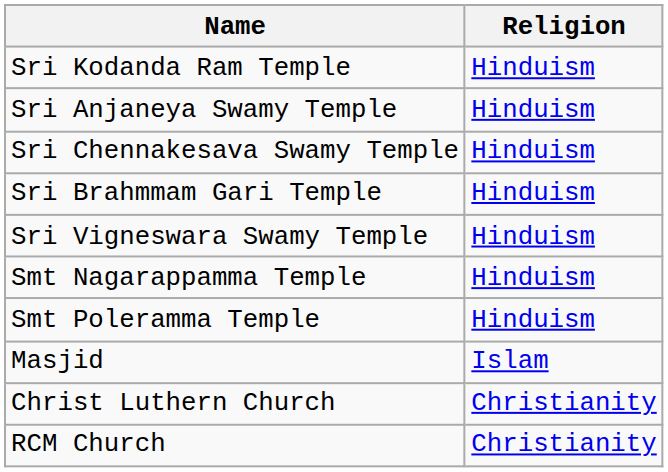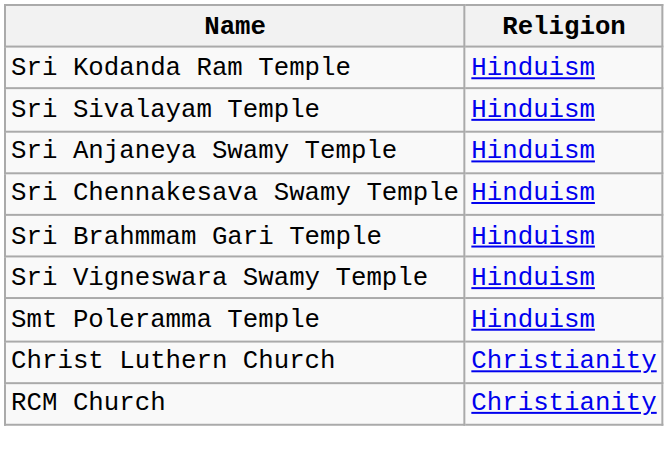 <table class="wikitable sortable">
 <tr>
 <th>Name</th>
 <th>Religion</th>
 </tr>
 <tr>
 <td>Sri Kodanda Ram Temple</td>
+<td><a href='#'>Hinduism</a></td>
+</tr>
+<tr>
+<td>Sri Sivalayam Temple</td>
 <td><a href='#'>Hinduism</a></td>
 </tr>
 <tr>
 <td>Sri Anjaneya Swamy Temple</td>
 <td><a href='#'>Hinduism</a></td>
 </tr>
 <tr>
 <td>Sri Chennakesava Swamy Temple</td>
 <td><a href='#'>Hinduism</a></td>
 </tr>
 <tr>
 <td>Sri Brahmmam Gari Temple</td>
 <td><a href='#'>Hinduism</a></td>
 </tr>
 <tr>
 <td>Sri Vigneswara Swamy Temple</td>
 <td><a href='#'>Hinduism</a></td>
 </tr>
 <tr>
-<td>Smt Nagarappamma Temple</td>
-<td><a href='#'>Hinduism</a></td>
-</tr>
-<tr>
 <td>Smt Poleramma Temple</td>
 <td><a href='#'>Hinduism</a></td>
-</tr>
-<tr>
-<td>Masjid</td>
-<td><a href='#'>Islam</a></td>
 </tr>
 <tr>
 <td>Christ Luthern Church</td>
 <td><a href='#'>Christianity</a></td>
 </tr>
 <tr>
 <td>RCM Church</td>
 <td><a href='#'>Christianity</a></td>
 </tr>
 </table>
